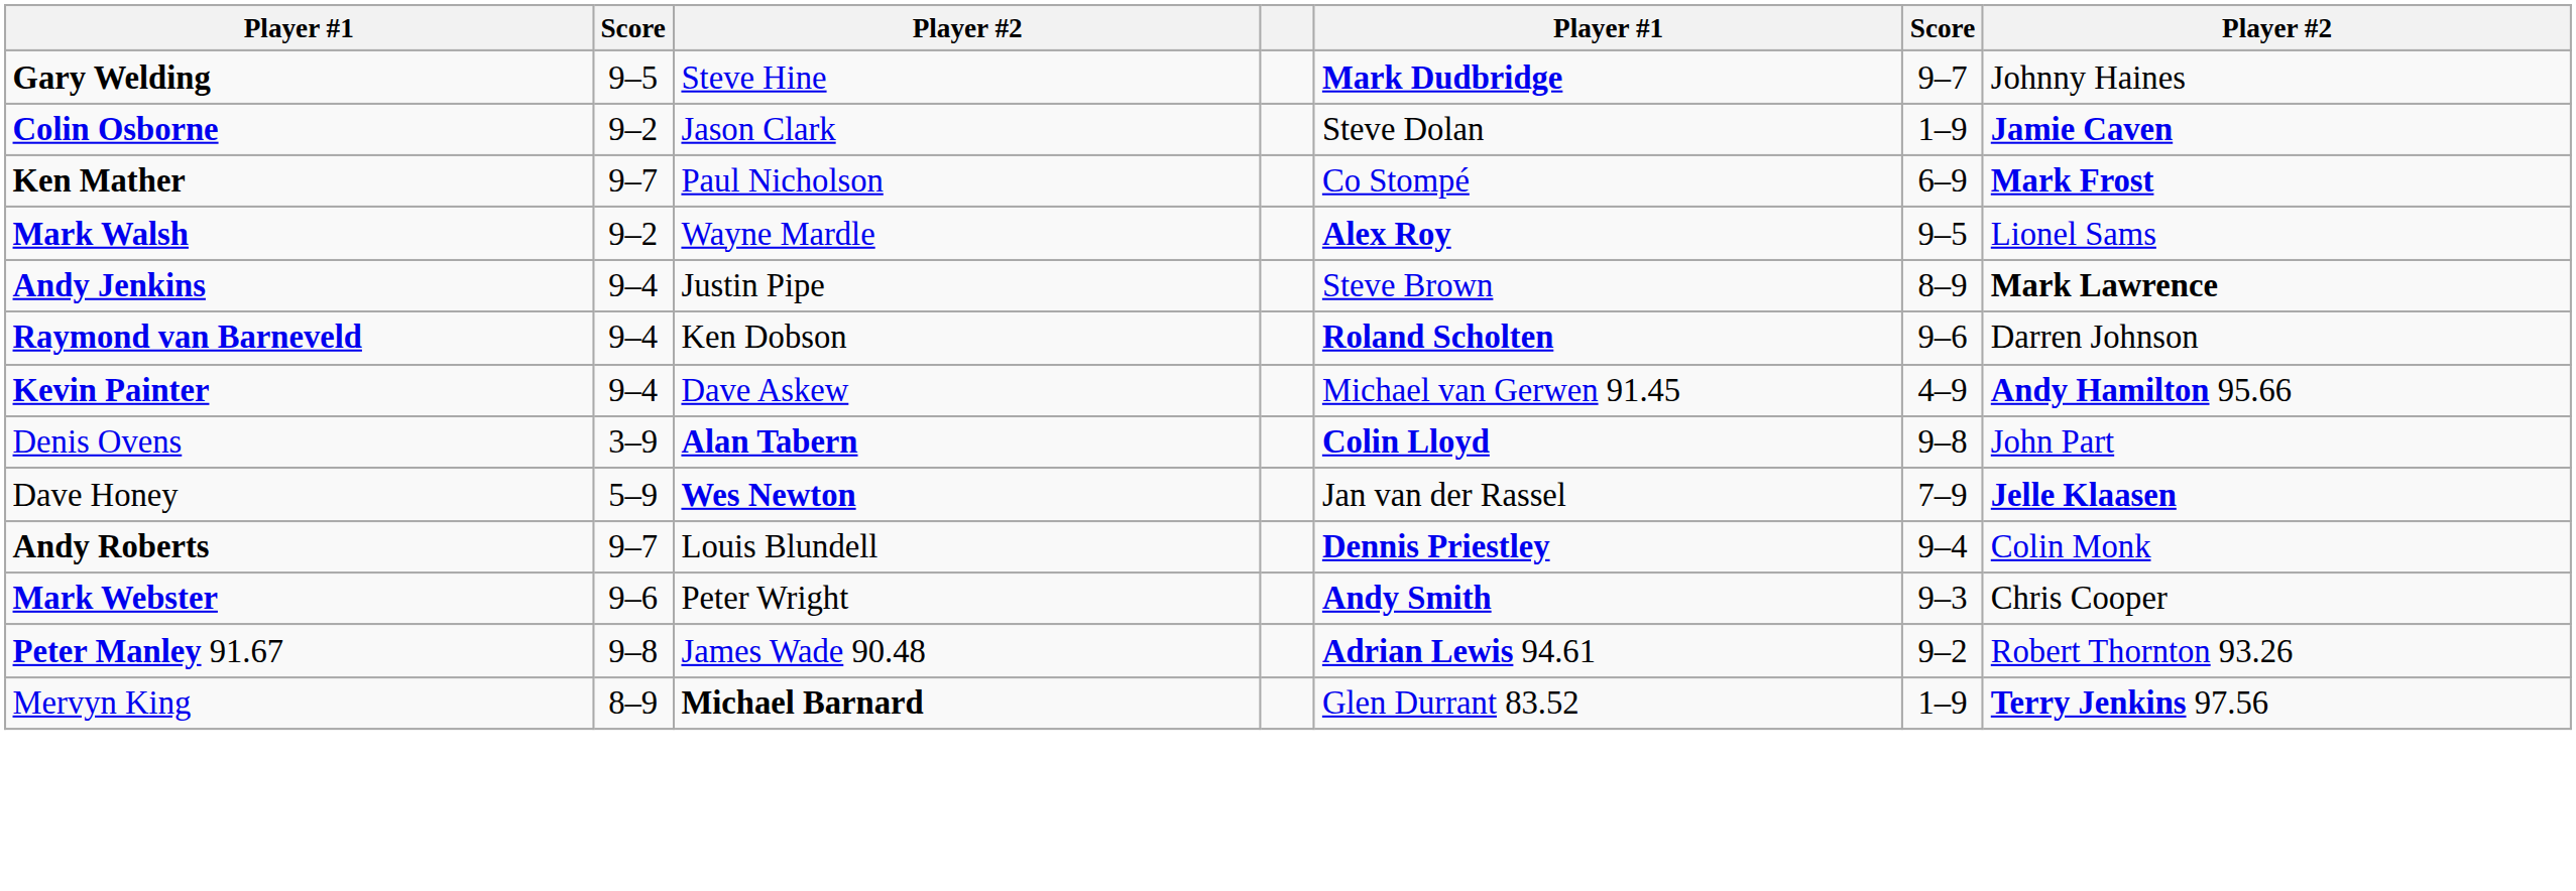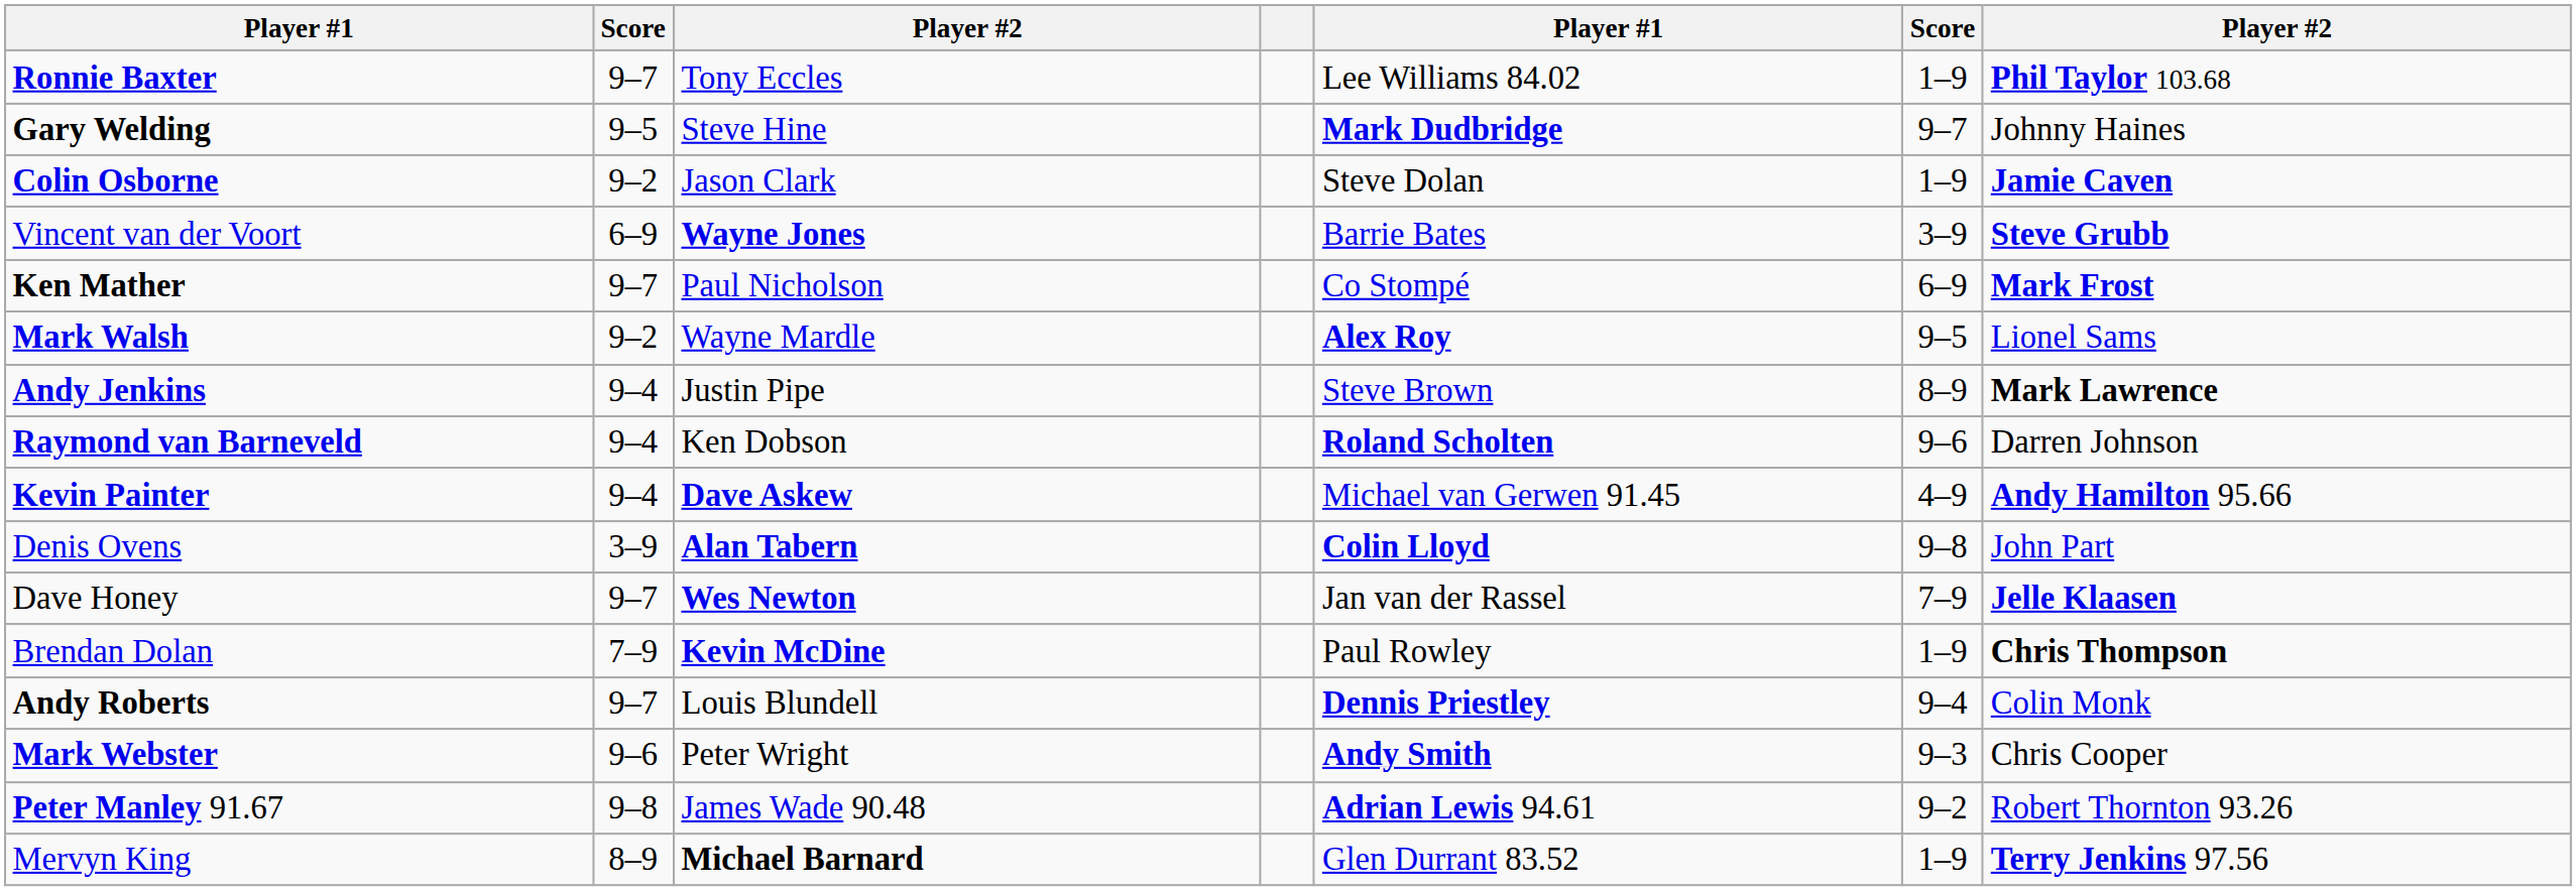 <table class="wikitable">
 <tr style="font-size:10pt;font-weight:bold">
 <th width=22%>Player #1</th>
 <th width=3%>Score</th>
 <th width=22%>Player #2</th>
 <th width=2%></th>
 <th width=22%>Player #1</th>
 <th width=3%>Score</th>
 <th width=22%>Player #2</th>
+</tr>
+<tr>
+<td><strong> <a href='#'>Ronnie Baxter</a></strong></td>
+<td align=center>9–7</td>
+<td> <a href='#'>Tony Eccles</a></td>
+<td></td>
+<td> Lee Williams <span>84.02</span></td>
+<td align=center>1–9</td>
+<td><strong> <a href='#'>Phil Taylor</a></strong> <small><span>103.68</span></small></td>
 </tr>
 <tr>
 <td><strong> Gary Welding</strong></td>
 <td align=center>9–5</td>
 <td> <a href='#'>Steve Hine</a></td>
 <td></td>
 <td><strong> <a href='#'>Mark Dudbridge</a></strong></td>
 <td align=center>9–7</td>
 <td> Johnny Haines</td>
 </tr>
 <tr>
 <td><strong> <a href='#'>Colin Osborne</a></strong></td>
 <td align=center>9–2</td>
 <td> <a href='#'>Jason Clark</a></td>
 <td></td>
 <td> Steve Dolan</td>
 <td align=center>1–9</td>
 <td><strong> <a href='#'>Jamie Caven</a></strong></td>
+</tr>
+<tr>
+<td> <a href='#'>Vincent van der Voort</a></td>
+<td align=center>6–9</td>
+<td><strong> <a href='#'>Wayne Jones</a></strong></td>
+<td></td>
+<td> <a href='#'>Barrie Bates</a></td>
+<td align=center>3–9</td>
+<td><strong> <a href='#'>Steve Grubb</a></strong></td>
 </tr>
 <tr>
 <td><strong> Ken Mather</strong></td>
 <td align=center>9–7</td>
 <td> <a href='#'>Paul Nicholson</a></td>
 <td></td>
 <td> <a href='#'>Co Stompé</a></td>
 <td align=center>6–9</td>
 <td><strong> <a href='#'>Mark Frost</a></strong></td>
 </tr>
 <tr>
 <td><strong> <a href='#'>Mark Walsh</a></strong></td>
 <td align=center>9–2</td>
 <td> <a href='#'>Wayne Mardle</a></td>
 <td></td>
 <td><strong> <a href='#'>Alex Roy</a></strong></td>
 <td align=center>9–5</td>
 <td> <a href='#'>Lionel Sams</a></td>
 </tr>
 <tr>
 <td><strong> <a href='#'>Andy Jenkins</a></strong></td>
 <td align=center>9–4</td>
 <td> Justin Pipe</td>
 <td></td>
 <td> <a href='#'>Steve Brown</a></td>
 <td align=center>8–9</td>
 <td><strong> Mark Lawrence</strong></td>
 </tr>
 <tr>
 <td><strong> <a href='#'>Raymond van Barneveld</a></strong></td>
 <td align=center>9–4</td>
 <td> Ken Dobson</td>
 <td></td>
 <td><strong> <a href='#'>Roland Scholten</a></strong></td>
 <td align=center>9–6</td>
 <td> Darren Johnson</td>
 </tr>
 <tr>
 <td><strong> <a href='#'>Kevin Painter</a></strong></td>
 <td align=center>9–4</td>
-<td> <a href='#'>Dave Askew</a></td>
+<td><strong> <a href='#'>Dave Askew</a></strong></td>
 <td></td>
 <td> <a href='#'>Michael van Gerwen</a> <span>91.45</span></td>
 <td align=center>4–9</td>
 <td><strong> <a href='#'>Andy Hamilton</a></strong> <span>95.66</span></td>
 </tr>
 <tr>
 <td> <a href='#'>Denis Ovens</a></td>
 <td align=center>3–9</td>
 <td><strong> <a href='#'>Alan Tabern</a></strong></td>
 <td></td>
 <td><strong> <a href='#'>Colin Lloyd</a></strong></td>
 <td align=center>9–8</td>
 <td> <a href='#'>John Part</a></td>
 </tr>
 <tr>
 <td> Dave Honey</td>
-<td align=center>5–9</td>
+<td align=center>9–7</td>
 <td><strong> <a href='#'>Wes Newton</a></strong></td>
 <td></td>
 <td> Jan van der Rassel</td>
 <td align=center>7–9</td>
 <td><strong> <a href='#'>Jelle Klaasen</a></strong></td>
+</tr>
+<tr>
+<td> <a href='#'>Brendan Dolan</a></td>
+<td align=center>7–9</td>
+<td><strong> <a href='#'>Kevin McDine</a></strong></td>
+<td></td>
+<td> Paul Rowley</td>
+<td align=center>1–9</td>
+<td><strong> Chris Thompson</strong></td>
 </tr>
 <tr>
 <td><strong> Andy Roberts</strong></td>
 <td align=center>9–7</td>
 <td> Louis Blundell</td>
 <td></td>
 <td><strong> <a href='#'>Dennis Priestley</a></strong></td>
 <td align=center>9–4</td>
 <td> <a href='#'>Colin Monk</a></td>
 </tr>
 <tr>
 <td><strong> <a href='#'>Mark Webster</a></strong></td>
 <td align=center>9–6</td>
 <td> Peter Wright</td>
 <td></td>
 <td><strong> <a href='#'>Andy Smith</a></strong></td>
 <td align=center>9–3</td>
 <td> Chris Cooper</td>
 </tr>
 <tr>
 <td><strong> <a href='#'>Peter Manley</a></strong> <span>91.67</span></td>
 <td align=center>9–8</td>
 <td> <a href='#'>James Wade</a> <span>90.48</span></td>
 <td></td>
 <td><strong> <a href='#'>Adrian Lewis</a></strong> <span>94.61</span></td>
 <td align=center>9–2</td>
 <td> <a href='#'>Robert Thornton</a> <span>93.26</span></td>
 </tr>
 <tr>
 <td> <a href='#'>Mervyn King</a></td>
 <td align=center>8–9</td>
 <td><strong> Michael Barnard</strong></td>
 <td></td>
 <td> <a href='#'>Glen Durrant</a> <span>83.52</span></td>
 <td align=center>1–9</td>
 <td><strong> <a href='#'>Terry Jenkins</a></strong> <span>97.56</span></td>
 </tr>
 </table>
